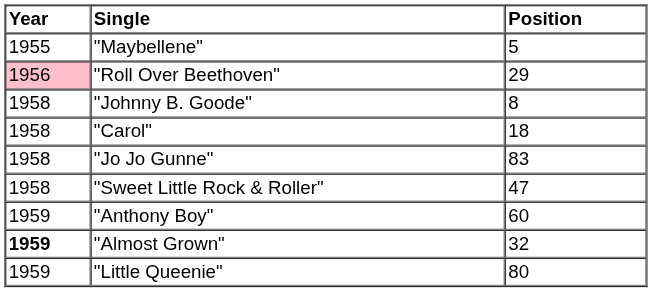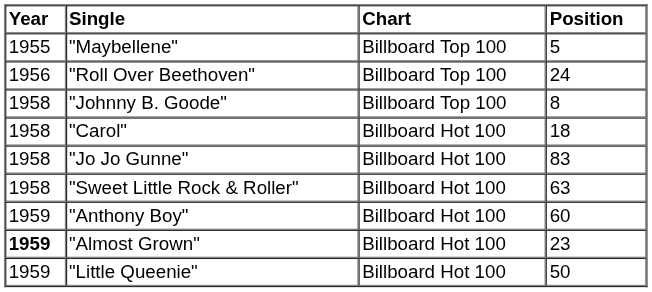 <table border="1" cellspacing="0" cellpadding="2" style="width:550px;">
 <tr>
 <th align="left">Year</th>
 <th align="left">Single</th>
+<th align="left">Chart</th>
 <th align="left">Position</th>
 </tr>
 <tr>
 <td align="left">1955</td>
 <td align="left">"Maybellene"</td>
+<td align="left">Billboard Top 100</td>
 <td align="left">5</td>
 </tr>
 <tr>
-<td align="left" style="background: pink;">1956</td>
+<td align="left">1956</td>
 <td align="left">"Roll Over Beethoven"</td>
-<td align="left">29</td>
+<td align="left">Billboard Top 100</td>
+<td align="left">24</td>
 </tr>
 <tr>
 <td align="left">1958</td>
 <td align="left">"Johnny B. Goode"</td>
+<td align="left">Billboard Top 100</td>
 <td align="left">8</td>
 </tr>
 <tr>
 <td align="left">1958</td>
 <td align="left">"Carol"</td>
+<td align="left">Billboard Hot 100</td>
 <td align="left">18</td>
 </tr>
 <tr>
 <td align="left">1958</td>
 <td align="left">"Jo Jo Gunne"</td>
+<td align="left">Billboard Hot 100</td>
 <td align="left">83</td>
 </tr>
 <tr>
 <td align="left">1958</td>
 <td align="left">"Sweet Little Rock & Roller"</td>
-<td align="left">47</td>
+<td align="left">Billboard Hot 100</td>
+<td align="left">63</td>
 </tr>
 <tr>
 <td align="left">1959</td>
 <td align="left">"Anthony Boy"</td>
+<td align="left">Billboard Hot 100</td>
 <td align="left">60</td>
 </tr>
 <tr>
 <td align="left"><strong>1959</strong></td>
 <td align="left">"Almost Grown"</td>
-<td align="left">32</td>
+<td align="left">Billboard Hot 100</td>
+<td align="left">23</td>
 </tr>
 <tr>
 <td align="left">1959</td>
 <td align="left">"Little Queenie"</td>
-<td align="left">80</td>
+<td align="left">Billboard Hot 100</td>
+<td align="left">50</td>
 </tr>
 </table>
